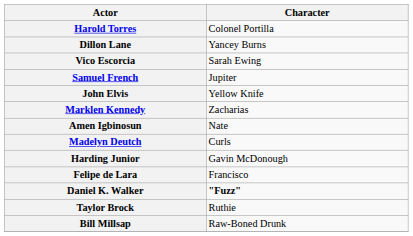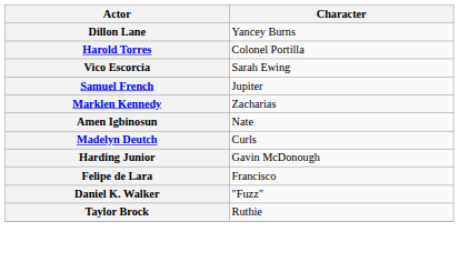 <table class="wikitable plainrowheaders sortable" style="width:50%;">
 <tr>
 <th style="width:35%;">Actor</th>
 <th style="width:35%;">Character</th>
 </tr>
 <tr>
+<th scope="row">Dillon Lane</th>
+<td>Yancey Burns</td>
+</tr>
+<tr>
 <th scope="row"><a href='#'>Harold Torres</a></th>
 <td>Colonel Portilla</td>
-</tr>
-<tr>
-<th scope="row">Dillon Lane</th>
-<td>Yancey Burns</td>
 </tr>
 <tr>
 <th scope="row">Vico Escorcia</th>
 <td>Sarah Ewing</td>
 </tr>
 <tr>
 <th scope="row"><a href='#'>Samuel French</a></th>
 <td>Jupiter</td>
-</tr>
-<tr>
-<th scope="row">John Elvis</th>
-<td>Yellow Knife</td>
 </tr>
 <tr>
 <th scope="row"><a href='#'>Marklen Kennedy</a></th>
 <td>Zacharias</td>
 </tr>
 <tr>
 <th scope="row">Amen Igbinosun</th>
 <td>Nate</td>
 </tr>
 <tr>
 <th scope="row"><a href='#'>Madelyn Deutch</a></th>
 <td>Curls</td>
 </tr>
 <tr>
 <th scope="row">Harding Junior</th>
 <td>Gavin McDonough</td>
 </tr>
 <tr>
 <th scope="row">Felipe de Lara</th>
 <td>Francisco</td>
 </tr>
 <tr>
 <th scope="row">Daniel K. Walker</th>
-<td><strong>"Fuzz"</strong></td>
+<td>"Fuzz"</td>
 </tr>
 <tr>
 <th scope="row">Taylor Brock</th>
 <td>Ruthie</td>
 </tr>
 <tr>
-<th scope="row">Bill Millsap</th>
-<td>Raw-Boned Drunk</td>
-</tr>
-<tr>
 </tr>
 </table>
